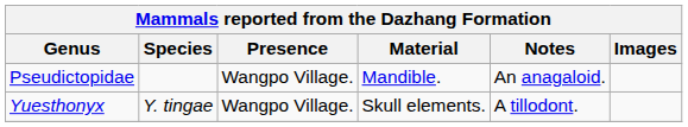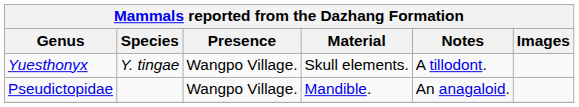 <table class="wikitable" align="center">
 <tr>
 <th colspan="6" align="center"><strong><a href='#'>Mammals</a> reported from the Dazhang Formation</strong></th>
 </tr>
 <tr>
 <th>Genus</th>
 <th>Species</th>
 <th>Presence</th>
 <th><strong>Material</strong></th>
 <th>Notes</th>
 <th>Images</th>
 </tr>
 <tr>
+<td><em><a href='#'>Yuesthonyx</a></em></td>
+<td><em>Y. tingae</em></td>
+<td>Wangpo Village.</td>
+<td>Skull elements.</td>
+<td>A <a href='#'>tillodont</a>.</td>
+<td></td>
+</tr>
+<tr>
 <td><a href='#'>Pseudictopidae</a></td>
 <td></td>
 <td>Wangpo Village.</td>
 <td><a href='#'>Mandible</a>.</td>
 <td>An <a href='#'>anagaloid</a>.</td>
 <td></td>
 </tr>
 <tr>
-<td><em><a href='#'>Yuesthonyx</a></em></td>
-<td><em>Y. tingae</em></td>
-<td>Wangpo Village.</td>
-<td>Skull elements.</td>
-<td>A <a href='#'>tillodont</a>.</td>
-<td></td>
-</tr>
-<tr>
 </tr>
 </table>
